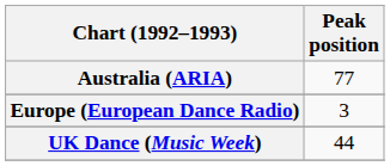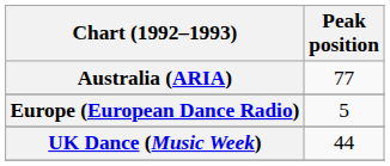 <table class="wikitable sortable plainrowheaders" style="text-align:center">
 <tr>
 <th>Chart (1992–1993)</th>
 <th>Peak<br>position</th>
 </tr>
 <tr>
 <th scope="row">Australia (<a href='#'>ARIA</a>)</th>
 <td>77</td>
 </tr>
 <tr>
 </tr>
 <tr>
 <th scope="row">Europe (<a href='#'>European Dance Radio</a>)</th>
-<td>3</td>
+<td>5</td>
 </tr>
 <tr>
 </tr>
 <tr>
 <th scope="row"><a href='#'>UK Dance</a> (<em><a href='#'>Music Week</a></em>)</th>
 <td>44</td>
 </tr>
 <tr>
 </tr>
 <tr>
 </tr>
 <tr>
 </tr>
 <tr>
 </tr>
 <tr>
 </tr>
 </table>
